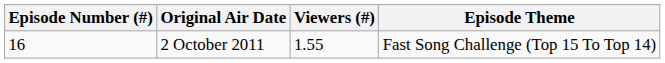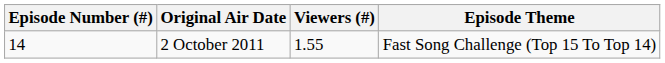 <table class="wikitable">
 <tr>
 <th>Episode Number (#)</th>
 <th>Original Air Date</th>
 <th>Viewers (#)</th>
 <th>Episode Theme</th>
 </tr>
 <tr>
-<td>16</td>
+<td>14</td>
 <td>2 October 2011</td>
 <td>1.55</td>
 <td>Fast Song Challenge (Top 15 To Top 14)</td>
 </tr>
 </table>
